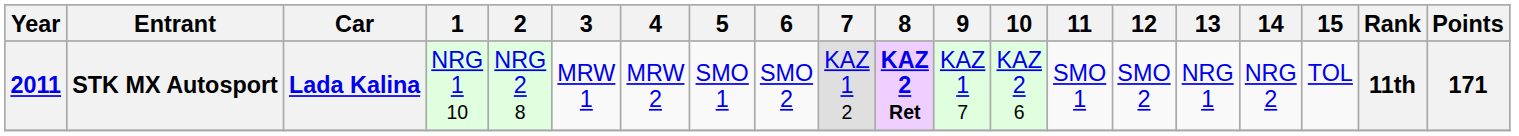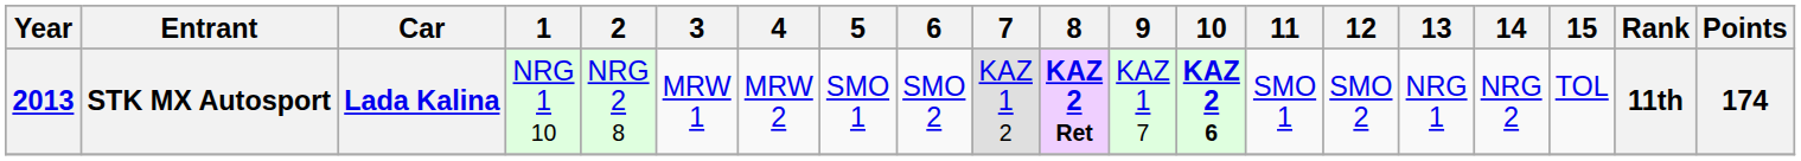 <table class="wikitable" style="text-align:center; font-size:85%">
 <tr valign="top">
 <th>Year</th>
 <th>Entrant</th>
 <th>Car</th>
 <th>1</th>
 <th>2</th>
 <th>3</th>
 <th>4</th>
 <th>5</th>
 <th>6</th>
 <th>7</th>
 <th>8</th>
 <th>9</th>
 <th>10</th>
 <th>11</th>
 <th>12</th>
 <th>13</th>
 <th>14</th>
 <th>15</th>
 <th>Rank</th>
 <th>Points</th>
 </tr>
 <tr>
-<th><a href='#'>2011</a></th>
+<th><a href='#'>2013</a></th>
 <th>STK MX Autosport</th>
 <th><a href='#'>Lada Kalina</a></th>
 <td style="background:#dfffdf;"><a href='#'>NRG<br>1</a><br><small>10</small></td>
 <td style="background:#dfffdf;"><a href='#'>NRG<br>2</a><br><small>8</small></td>
 <td style="background:#;"><a href='#'>MRW<br>1</a><br><small></small></td>
 <td style="background:#;"><a href='#'>MRW<br>2</a><br><small></small></td>
 <td style="background:#;"><a href='#'>SMO<br>1</a><br><small></small></td>
 <td style="background:#;"><a href='#'>SMO<br>2</a><br><small></small></td>
 <td style="background:#dfdfdf;"><a href='#'>KAZ<br>1</a><br><small>2</small></td>
 <td style="background:#efcfff;"><strong><a href='#'>KAZ<br>2</a><br><small>Ret</small></strong></td>
 <td style="background:#dfffdf;"><a href='#'>KAZ<br>1</a><br><small>7</small></td>
-<td style="background:#dfffdf;"><a href='#'>KAZ<br>2</a><br><small>6</small></td>
+<td style="background:#dfffdf;"><strong><a href='#'>KAZ<br>2</a><br><small>6</small></strong></td>
 <td style="background:#;"><a href='#'>SMO<br>1</a><br><small></small></td>
 <td style="background:#;"><a href='#'>SMO<br>2</a><br><small></small></td>
 <td style="background:#;"><a href='#'>NRG<br>1</a><br><small></small></td>
 <td style="background:#;"><a href='#'>NRG<br>2</a><br><small></small></td>
 <td style="background:#;"><a href='#'>TOL</a><br><br><small></small></td>
 <th>11th</th>
-<th>171</th>
+<th>174</th>
 </tr>
 <tr>
 </tr>
 </table>
